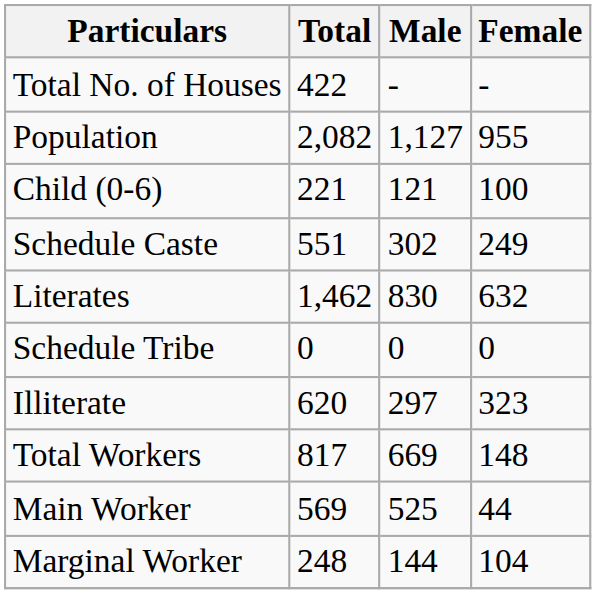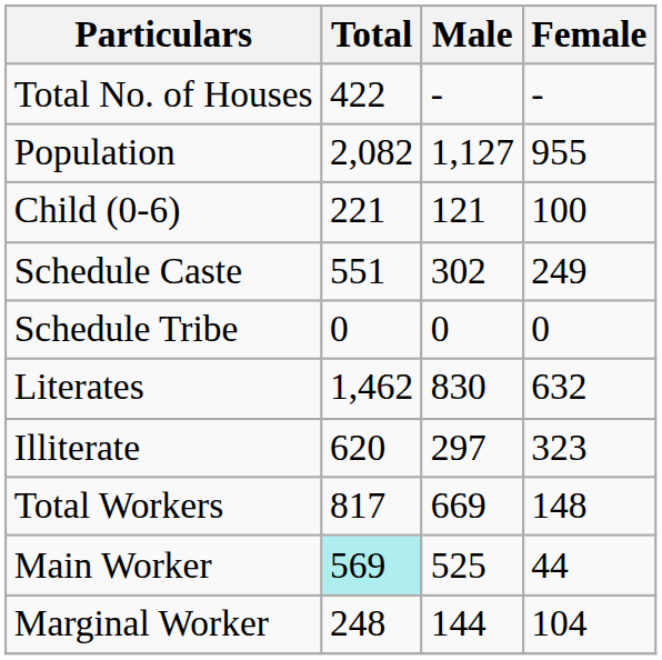 <table class="wikitable sortable">
 <tr>
 <th>Particulars</th>
 <th>Total</th>
 <th>Male</th>
 <th>Female</th>
 </tr>
 <tr>
 <td>Total No. of Houses</td>
 <td>422</td>
 <td>-</td>
 <td>-</td>
 </tr>
 <tr>
 <td>Population</td>
 <td>2,082</td>
 <td>1,127</td>
 <td>955</td>
 </tr>
 <tr>
 <td>Child (0-6)</td>
 <td>221</td>
 <td>121</td>
 <td>100</td>
 </tr>
 <tr>
 <td>Schedule Caste</td>
 <td>551</td>
 <td>302</td>
 <td>249</td>
 </tr>
 <tr>
+<td>Schedule Tribe</td>
+<td>0</td>
+<td>0</td>
+<td>0</td>
+</tr>
+<tr>
 <td>Literates</td>
 <td>1,462</td>
 <td>830</td>
 <td>632</td>
-</tr>
-<tr>
-<td>Schedule Tribe</td>
-<td>0</td>
-<td>0</td>
-<td>0</td>
 </tr>
 <tr>
 <td>Illiterate</td>
 <td>620</td>
 <td>297</td>
 <td>323</td>
 </tr>
 <tr>
 <td>Total Workers</td>
 <td>817</td>
 <td>669</td>
 <td>148</td>
 </tr>
 <tr>
 <td>Main Worker</td>
-<td>569</td>
+<td style="background: paleturquoise;">569</td>
 <td>525</td>
 <td>44</td>
 </tr>
 <tr>
 <td>Marginal Worker</td>
 <td>248</td>
 <td>144</td>
 <td>104</td>
 </tr>
 <tr>
 </tr>
 </table>
